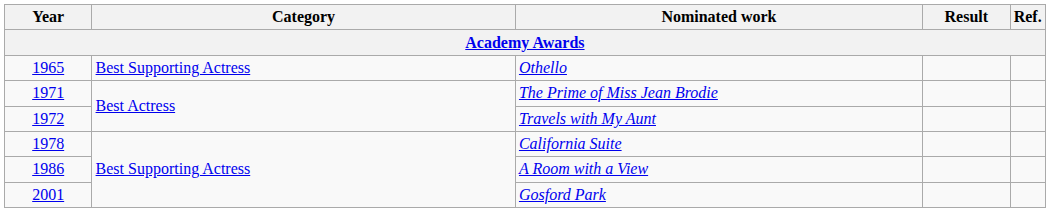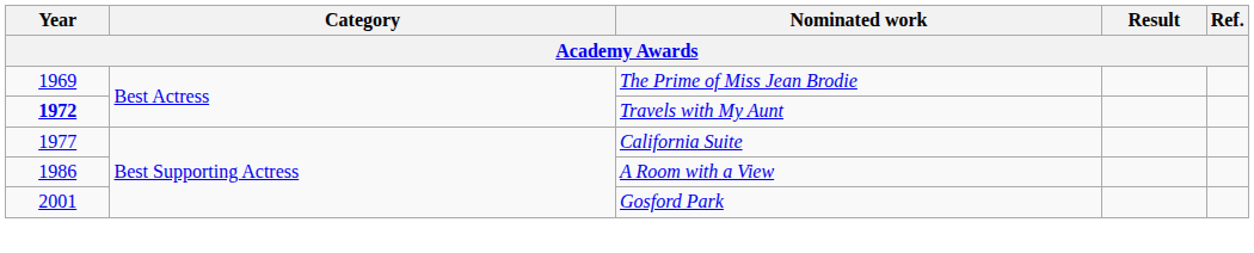 <table class=wikitable>
 <tr>
 <th scope="col" style="width:5em;">Year</th>
 <th scope="col" style="width:26em;">Category</th>
 <th scope="col" style="width:25em;">Nominated work</th>
 <th scope="col" style="width:5em;">Result</th>
 <th>Ref.</th>
 </tr>
 <tr>
 <th colspan=5><a href='#'>Academy Awards</a></th>
 </tr>
 <tr>
-<td style="text-align:center;"><a href='#'>1965</a></td>
-<td><a href='#'>Best Supporting Actress</a></td>
-<td><em><a href='#'>Othello</a></em></td>
-<td></td>
-<td style="text-align:center;"></td>
-</tr>
-<tr>
-<td style="text-align:center;"><a href='#'>1971</a></td>
+<td style="text-align:center;"><a href='#'>1969</a></td>
 <td rowspan=2><a href='#'>Best Actress</a></td>
 <td><em><a href='#'>The Prime of Miss Jean Brodie</a></em></td>
 <td></td>
 <td style="text-align:center;"></td>
 </tr>
 <tr>
-<td style="text-align:center;"><a href='#'>1972</a></td>
+<td style="text-align:center;"><strong><a href='#'>1972</a></strong></td>
 <td><em><a href='#'>Travels with My Aunt</a></em></td>
 <td></td>
 <td style="text-align:center;"></td>
 </tr>
 <tr>
-<td style="text-align:center;"><a href='#'>1978</a></td>
+<td style="text-align:center;"><a href='#'>1977</a></td>
 <td rowspan=3><a href='#'>Best Supporting Actress</a></td>
 <td><em><a href='#'>California Suite</a></em></td>
 <td></td>
 <td style="text-align:center;"></td>
 </tr>
 <tr>
 <td style="text-align:center;"><a href='#'>1986</a></td>
 <td><em><a href='#'>A Room with a View</a></em></td>
 <td></td>
 <td style="text-align:center;"></td>
 </tr>
 <tr>
 <td style="text-align:center;"><a href='#'>2001</a></td>
 <td><em><a href='#'>Gosford Park</a></em></td>
 <td></td>
 <td style="text-align:center;"></td>
 </tr>
 <tr>
 </tr>
 </table>
